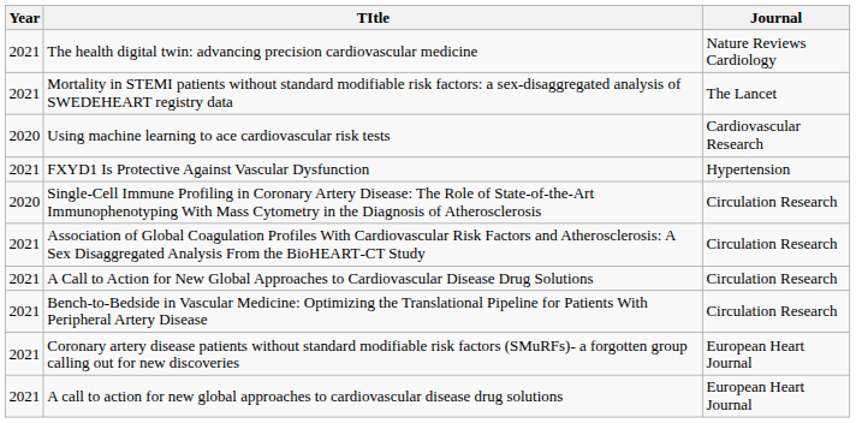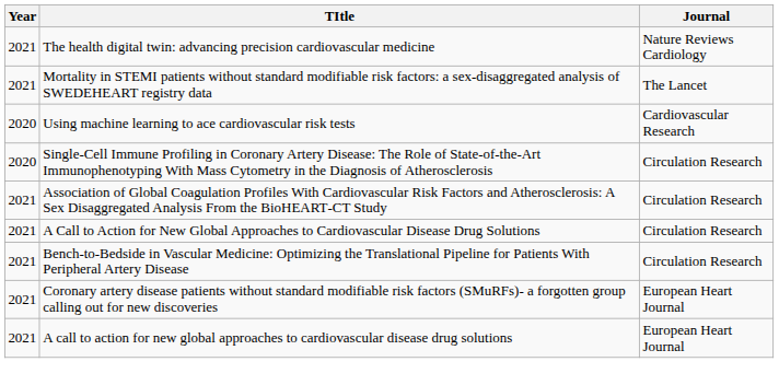 <table class="wikitable sortable">
 <tr>
 <th>Year</th>
 <th>TItle</th>
 <th>Journal</th>
 </tr>
 <tr>
 <td>2021</td>
 <td>The health digital twin: advancing precision cardiovascular medicine</td>
 <td>Nature Reviews Cardiology</td>
 </tr>
 <tr>
 <td>2021</td>
 <td>Mortality in STEMI patients without standard modifiable risk factors: a sex-disaggregated analysis of SWEDEHEART registry data</td>
 <td>The Lancet</td>
 </tr>
 <tr>
 <td>2020</td>
 <td>Using machine learning to ace cardiovascular risk tests</td>
 <td>Cardiovascular Research</td>
-</tr>
-<tr>
-<td>2021</td>
-<td>FXYD1 Is Protective Against Vascular Dysfunction</td>
-<td>Hypertension</td>
 </tr>
 <tr>
 <td>2020</td>
 <td>Single‐Cell Immune Profiling in Coronary Artery Disease: The Role of State‐of‐the‐Art Immunophenotyping With Mass Cytometry in the Diagnosis of Atherosclerosis</td>
 <td>Circulation Research</td>
 </tr>
 <tr>
 <td>2021</td>
 <td>Association of Global Coagulation Profiles With Cardiovascular Risk Factors and Atherosclerosis: A Sex Disaggregated Analysis From the BioHEART‐CT Study</td>
 <td>Circulation Research</td>
 </tr>
 <tr>
 <td>2021</td>
 <td>A Call to Action for New Global Approaches to Cardiovascular Disease Drug Solutions</td>
 <td>Circulation Research</td>
 </tr>
 <tr>
 <td>2021</td>
 <td>Bench-to-Bedside in Vascular Medicine: Optimizing the Translational Pipeline for Patients With Peripheral Artery Disease</td>
 <td>Circulation Research</td>
 </tr>
 <tr>
 <td>2021</td>
 <td>Coronary artery disease patients without standard modifiable risk factors (SMuRFs)- a forgotten group calling out for new discoveries</td>
 <td>European Heart Journal</td>
 </tr>
 <tr>
 <td>2021</td>
 <td>A call to action for new global approaches to cardiovascular disease drug solutions</td>
 <td>European Heart Journal</td>
 </tr>
 </table>
